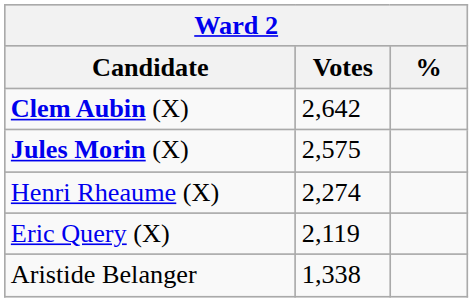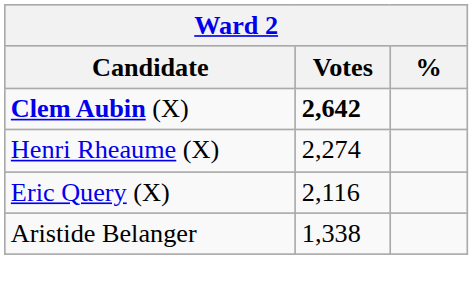 <table class="wikitable">
 <tr>
 <th colspan="3"><a href='#'>Ward 2</a></th>
 </tr>
 <tr>
 <th style="width: 170px">Candidate</th>
 <th style="width: 50px">Votes</th>
 <th style="width: 40px">%</th>
 </tr>
 <tr>
 <td><strong><a href='#'>Clem Aubin</a></strong> (X)</td>
-<td>2,642</td>
-<td></td>
-</tr>
-<tr>
-<td><strong><a href='#'>Jules Morin</a></strong>  (X)</td>
-<td>2,575</td>
+<td><strong>2,642</strong></td>
 <td></td>
 </tr>
 <tr>
 <td><a href='#'>Henri Rheaume</a> (X)</td>
 <td>2,274</td>
 <td></td>
 </tr>
 <tr>
 <td><a href='#'>Eric Query</a> (X)</td>
-<td>2,119</td>
+<td>2,116</td>
 <td></td>
 </tr>
 <tr>
 <td>Aristide Belanger</td>
 <td>1,338</td>
 </tr>
 </table>
